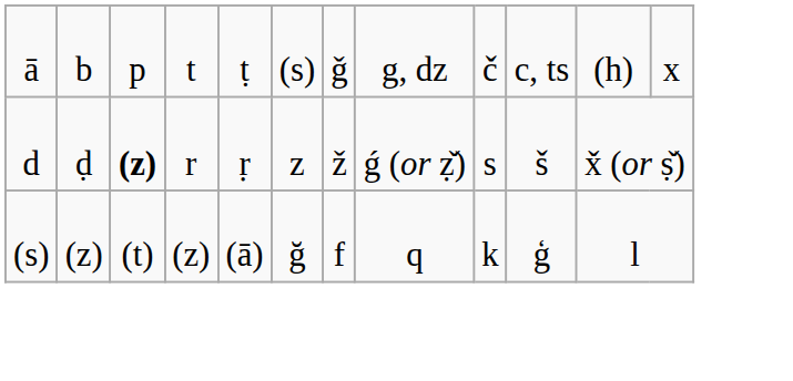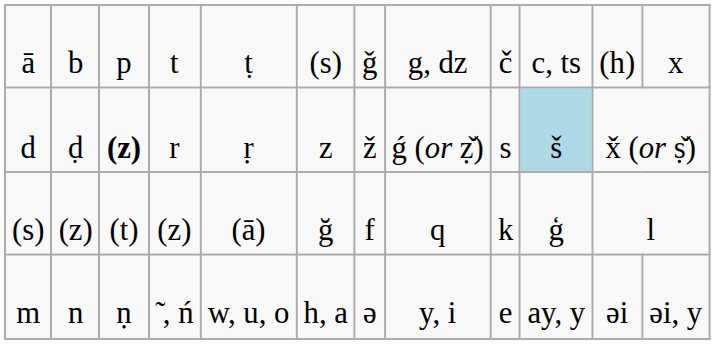 <table class="wikitable" style="text-align:center;">
 <tr>
 <td><span></span><br>ā<br></td>
 <td><span></span><br>b<br></td>
 <td><span></span><br>p<br></td>
 <td><span></span><br>t<br></td>
 <td><span></span><br>ṭ<br></td>
 <td><span></span><br>(s)<br></td>
 <td><span></span><br>ǧ<br></td>
 <td><span></span><br>g, dz<br></td>
 <td><span></span><br>č<br></td>
 <td><span></span><br>c, ts<br></td>
 <td><span></span><br>(h)<br></td>
 <td><span></span><br>x<br></td>
 </tr>
 <tr>
 <td><span></span><br>d<br></td>
 <td><span></span><br>ḍ<br></td>
 <td><strong><span></span><br>(z)<br></strong></td>
 <td><span></span><br>r<br></td>
 <td><span></span><br>ṛ<br></td>
 <td><span></span><br>z<br></td>
 <td><span></span><br>ž<br></td>
 <td><span></span><br>ǵ (<em>or</em> ẓ̌)<br></td>
 <td><span></span><br>s<br></td>
-<td><span></span><br>š<br></td>
+<td style="background: lightblue;"><span></span><br>š<br></td>
 <td colspan="2"><span></span><br>x̌ (<em>or</em> ṣ̌)<br></td>
 </tr>
 <tr>
 <td><span></span><br>(s)<br></td>
 <td><span></span><br>(z)<br></td>
 <td><span></span><br>(t)<br></td>
 <td><span></span><br>(z)<br></td>
 <td><span></span><br>(ā)<br></td>
 <td><span></span><br>ğ<br></td>
 <td><span></span><br>f<br></td>
 <td><span></span><br>q<br></td>
 <td><span></span><br>k<br></td>
 <td><span></span><br>ģ<br></td>
 <td colspan="2"><span></span><br>l<br></td>
 </tr>
+<tr>
+<td><span></span><br>m<br></td>
+<td><span></span><br>n<br></td>
+<td><span></span><br>ṇ<br></td>
+<td><span></span><br> ̃ , ń<br></td>
+<td><span></span><br>w, u, o<br></td>
+<td><span></span><br>h, a<br></td>
+<td><span></span><br>ə<br></td>
+<td><span></span><br>y, i<br></td>
+<td><span></span><br>e<br></td>
+<td><span></span><br>ay, y<br></td>
+<td><span></span><br>əi<br></td>
+<td><span></span><br>əi, y<br></td>
+</tr>
 </table>
